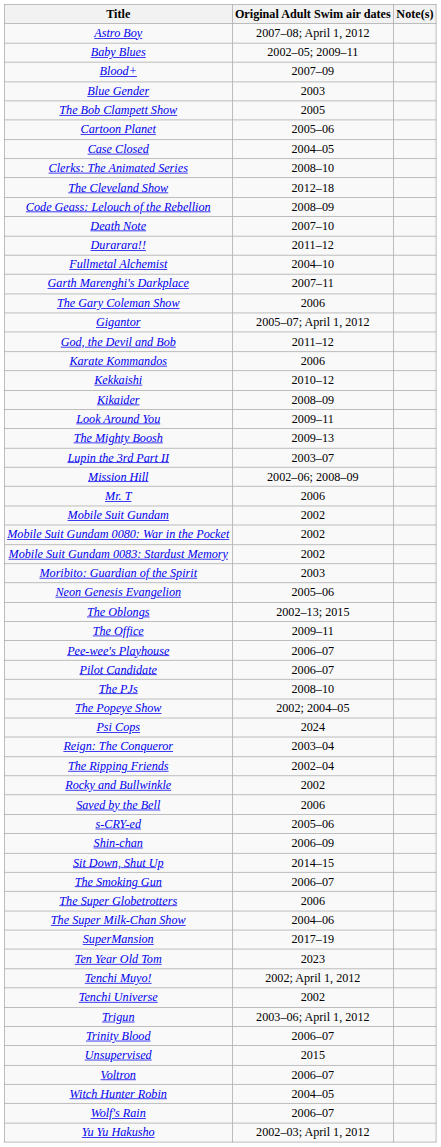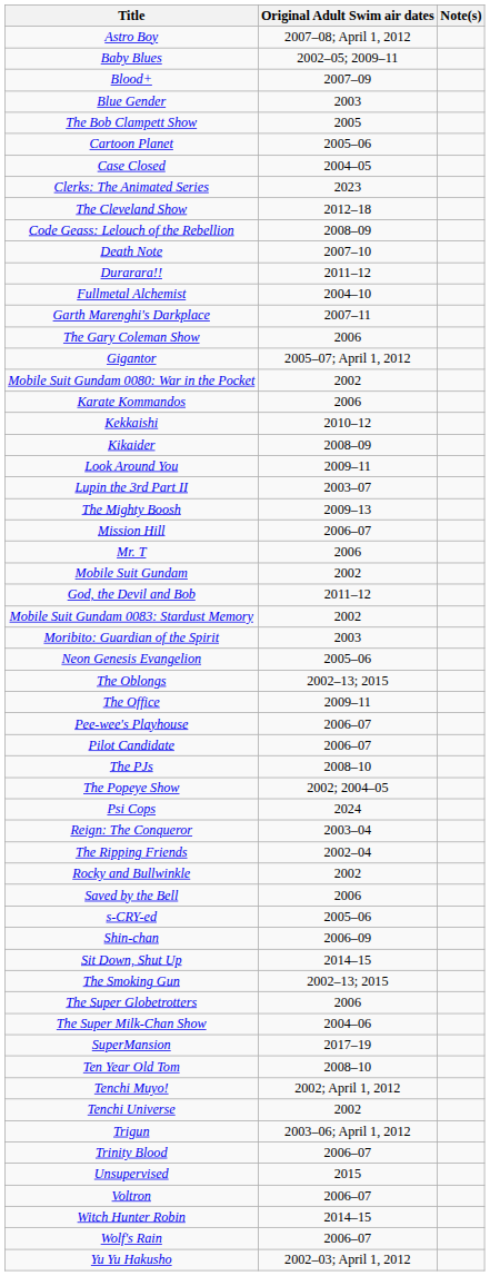 <table class="wikitable sortable plainrowheaders table" style="text-align:center;">
 <tr>
 <th scope="col">Title</th>
 <th scope="col">Original Adult Swim air dates</th>
 <th scope="col">Note(s)</th>
 </tr>
 <tr>
 <td><em><a href='#'>Astro Boy</a></em></td>
 <td>2007–08; April 1, 2012</td>
 <td></td>
 </tr>
 <tr>
 <td><em><a href='#'>Baby Blues</a></em></td>
 <td>2002–05; 2009–11</td>
 <td></td>
 </tr>
 <tr>
 <td><em><a href='#'>Blood+</a></em></td>
 <td>2007–09</td>
 <td></td>
 </tr>
 <tr>
 <td><em><a href='#'>Blue Gender</a></em></td>
 <td>2003</td>
 <td></td>
 </tr>
 <tr>
 <td><em><a href='#'>The Bob Clampett Show</a></em></td>
 <td>2005</td>
 <td></td>
 </tr>
 <tr>
 <td><em><a href='#'>Cartoon Planet</a></em></td>
 <td>2005–06</td>
 <td></td>
 </tr>
 <tr>
 <td><em><a href='#'>Case Closed</a></em></td>
 <td>2004–05</td>
 <td></td>
 </tr>
 <tr>
 <td><em><a href='#'>Clerks: The Animated Series</a></em></td>
-<td>2008–10</td>
+<td>2023</td>
 <td></td>
 </tr>
 <tr>
 <td><em><a href='#'>The Cleveland Show</a></em></td>
 <td>2012–18</td>
 <td></td>
 </tr>
 <tr>
 <td><em><a href='#'>Code Geass: Lelouch of the Rebellion</a></em></td>
 <td>2008–09</td>
 <td></td>
 </tr>
 <tr>
 <td><em><a href='#'>Death Note</a></em></td>
 <td>2007–10</td>
 <td></td>
 </tr>
 <tr>
 <td><em><a href='#'>Durarara!!</a></em></td>
 <td>2011–12</td>
 <td></td>
 </tr>
 <tr>
 <td><em><a href='#'>Fullmetal Alchemist</a></em></td>
 <td>2004–10</td>
 <td></td>
 </tr>
 <tr>
 <td><em><a href='#'>Garth Marenghi's Darkplace</a></em></td>
 <td>2007–11</td>
 <td></td>
 </tr>
 <tr>
 <td><em><a href='#'>The Gary Coleman Show</a></em></td>
 <td>2006</td>
 <td></td>
 </tr>
 <tr>
 <td><em><a href='#'>Gigantor</a></em></td>
 <td>2005–07; April 1, 2012</td>
 <td></td>
 </tr>
 <tr>
-<td><em><a href='#'>God, the Devil and Bob</a></em></td>
-<td>2011–12</td>
+<td><em><a href='#'>Mobile Suit Gundam 0080: War in the Pocket</a></em></td>
+<td>2002</td>
 <td></td>
 </tr>
 <tr>
 <td><em><a href='#'>Karate Kommandos</a></em></td>
 <td>2006</td>
 <td></td>
 </tr>
 <tr>
 <td><em><a href='#'>Kekkaishi</a></em></td>
 <td>2010–12</td>
 <td></td>
 </tr>
 <tr>
 <td><em><a href='#'>Kikaider</a></em></td>
 <td>2008–09</td>
 <td></td>
 </tr>
 <tr>
 <td><em><a href='#'>Look Around You</a></em></td>
 <td>2009–11</td>
 <td></td>
 </tr>
 <tr>
+<td><em><a href='#'>Lupin the 3rd Part II</a></em></td>
+<td>2003–07</td>
+<td></td>
+</tr>
+<tr>
 <td><em><a href='#'>The Mighty Boosh</a></em></td>
 <td>2009–13</td>
 <td></td>
 </tr>
 <tr>
-<td><em><a href='#'>Lupin the 3rd Part II</a></em></td>
-<td>2003–07</td>
-<td></td>
-</tr>
-<tr>
 <td><em><a href='#'>Mission Hill</a></em></td>
-<td>2002–06; 2008–09</td>
+<td>2006–07</td>
 <td></td>
 </tr>
 <tr>
 <td><em><a href='#'>Mr. T</a></em></td>
 <td>2006</td>
 <td></td>
 </tr>
 <tr>
 <td><em><a href='#'>Mobile Suit Gundam</a></em></td>
 <td>2002</td>
 <td></td>
 </tr>
 <tr>
-<td><em><a href='#'>Mobile Suit Gundam 0080: War in the Pocket</a></em></td>
-<td>2002</td>
+<td><em><a href='#'>God, the Devil and Bob</a></em></td>
+<td>2011–12</td>
 <td></td>
 </tr>
 <tr>
 <td><em><a href='#'>Mobile Suit Gundam 0083: Stardust Memory</a></em></td>
 <td>2002</td>
 <td></td>
 </tr>
 <tr>
 <td><em><a href='#'>Moribito: Guardian of the Spirit</a></em></td>
 <td>2003</td>
 <td></td>
 </tr>
 <tr>
 <td><em><a href='#'>Neon Genesis Evangelion</a></em></td>
 <td>2005–06</td>
 <td></td>
 </tr>
 <tr>
 <td><em><a href='#'>The Oblongs</a></em></td>
 <td>2002–13; 2015</td>
 <td></td>
 </tr>
 <tr>
 <td><em><a href='#'>The Office</a></em></td>
 <td>2009–11</td>
 <td></td>
 </tr>
 <tr>
 <td><em><a href='#'>Pee-wee's Playhouse</a></em></td>
 <td>2006–07</td>
 <td></td>
 </tr>
 <tr>
 <td><em><a href='#'>Pilot Candidate</a></em></td>
 <td>2006–07</td>
 <td></td>
 </tr>
 <tr>
 <td><em><a href='#'>The PJs</a></em></td>
 <td>2008–10</td>
 <td></td>
 </tr>
 <tr>
 <td><em><a href='#'>The Popeye Show</a></em></td>
 <td>2002; 2004–05</td>
 <td></td>
 </tr>
 <tr>
 <td><em><a href='#'>Psi Cops</a></em></td>
 <td>2024</td>
 <td></td>
 </tr>
 <tr>
 <td><em><a href='#'>Reign: The Conqueror</a></em></td>
 <td>2003–04</td>
 <td></td>
 </tr>
 <tr>
 <td><em><a href='#'>The Ripping Friends</a></em></td>
 <td>2002–04</td>
 <td></td>
 </tr>
 <tr>
 <td><em><a href='#'>Rocky and Bullwinkle</a></em></td>
 <td>2002</td>
 <td></td>
 </tr>
 <tr>
 <td><em><a href='#'>Saved by the Bell</a></em></td>
 <td>2006</td>
 <td></td>
 </tr>
 <tr>
 <td><em><a href='#'>s-CRY-ed</a></em></td>
 <td>2005–06</td>
 <td></td>
 </tr>
 <tr>
 <td><em><a href='#'>Shin-chan</a></em></td>
 <td>2006–09</td>
 <td></td>
 </tr>
 <tr>
 <td><em><a href='#'>Sit Down, Shut Up</a></em></td>
 <td>2014–15</td>
 <td></td>
 </tr>
 <tr>
 <td><em><a href='#'>The Smoking Gun</a></em></td>
-<td>2006–07</td>
+<td>2002–13; 2015</td>
 <td></td>
 </tr>
 <tr>
 <td><em><a href='#'>The Super Globetrotters</a></em></td>
 <td>2006</td>
 <td></td>
 </tr>
 <tr>
 <td><em><a href='#'>The Super Milk-Chan Show</a></em></td>
 <td>2004–06</td>
 <td></td>
 </tr>
 <tr>
 <td><em><a href='#'>SuperMansion</a></em></td>
 <td>2017–19</td>
 <td></td>
 </tr>
 <tr>
 <td><em><a href='#'>Ten Year Old Tom</a></em></td>
-<td>2023</td>
+<td>2008–10</td>
 <td></td>
 </tr>
 <tr>
 <td><em><a href='#'>Tenchi Muyo!</a></em></td>
 <td>2002; April 1, 2012</td>
 <td></td>
 </tr>
 <tr>
 <td><em><a href='#'>Tenchi Universe</a></em></td>
 <td>2002</td>
 <td></td>
 </tr>
 <tr>
 <td><em><a href='#'>Trigun</a></em></td>
 <td>2003–06; April 1, 2012</td>
 <td></td>
 </tr>
 <tr>
 <td><em><a href='#'>Trinity Blood</a></em></td>
 <td>2006–07</td>
 <td></td>
 </tr>
 <tr>
 <td><em><a href='#'>Unsupervised</a></em></td>
 <td>2015</td>
 <td></td>
 </tr>
 <tr>
 <td><em><a href='#'>Voltron</a></em></td>
 <td>2006–07</td>
 <td></td>
 </tr>
 <tr>
 <td><em><a href='#'>Witch Hunter Robin</a></em></td>
-<td>2004–05</td>
+<td>2014–15</td>
 <td></td>
 </tr>
 <tr>
 <td><em><a href='#'>Wolf's Rain</a></em></td>
 <td>2006–07</td>
 <td></td>
 </tr>
 <tr>
 <td><em><a href='#'>Yu Yu Hakusho</a></em></td>
 <td>2002–03; April 1, 2012</td>
 <td></td>
 </tr>
 </table>
